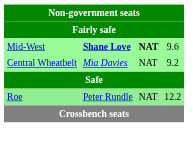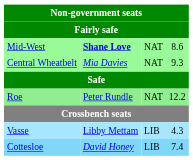 <table class="toccolours" cellpadding="5" cellspacing="0" style="float:left; margin-right:.5em; margin-top:.4em; font-size:90 ppt;">
 <tr>
 <td colspan="4"  style="text-align:center; background:#008800;color:white;"><strong>Non-government seats</strong></td>
 </tr>
 <tr>
 <td colspan="4"  style="text-align:center; background:#008800;color:white;"><strong>Fairly safe</strong></td>
 </tr>
 <tr>
 <td style="text-align:left; background:#98fb98;"><a href='#'>Mid-West</a></td>
 <td style="text-align:left; background:#98fb98;"><strong><a href='#'>Shane Love</a></strong></td>
-<td style="text-align:left; background:#98fb98;"><strong>NAT</strong></td>
-<td style="text-align:center; background:#98fb98;">9.6</td>
+<td style="text-align:left; background:#98fb98;">NAT</td>
+<td style="text-align:center; background:#98fb98;">8.6</td>
 </tr>
 <tr>
 <td style="text-align:left; background:#98fb98;"><a href='#'>Central Wheatbelt</a></td>
 <td style="text-align:left; background:#98fb98;"><em><a href='#'>Mia Davies</a></em></td>
 <td style="text-align:left; background:#98fb98;">NAT</td>
-<td style="text-align:center; background:#98fb98;">9.2</td>
+<td style="text-align:center; background:#98fb98;">9.3</td>
 </tr>
 <tr>
 <td colspan="4"  style="text-align:center; background:#008800;color:white;"><strong>Safe</strong></td>
 </tr>
 <tr>
 <td style="text-align:left; background:#90ee90;"><a href='#'>Roe</a></td>
 <td style="text-align:left; background:#90ee90;"><a href='#'>Peter Rundle</a></td>
 <td style="text-align:left; background:#90ee90;">NAT</td>
 <td style="text-align:center; background:#90ee90;">12.2</td>
 </tr>
 <tr>
 <td colspan="4"  style="text-align:center; background:gray;color:white;"><strong>Crossbench seats</strong></td>
 </tr>
 <tr>
+<td style="text-align:left; background:#a6e7ff;"><a href='#'>Vasse</a></td>
+<td style="text-align:left; background:#a6e7ff;"><a href='#'>Libby Mettam</a></td>
+<td style="text-align:left; background:#a6e7ff;">LIB</td>
+<td style="text-align:center; background:#a6e7ff;">4.3</td>
+</tr>
+<tr>
+<td style="text-align:left; background:#80d8f9;"><a href='#'>Cottesloe</a></td>
+<td style="text-align:left; background:#80d8f9;"><em><a href='#'>David Honey</a></em></td>
+<td style="text-align:left; background:#80d8f9;">LIB</td>
+<td style="text-align:center; background:#80d8f9;">7.4</td>
+</tr>
+<tr>
 </tr>
 </table>
